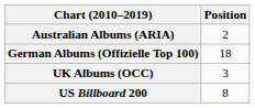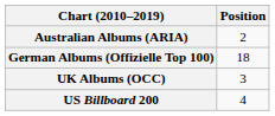 <table class="wikitable sortable plainrowheaders" style="text-align:center">
 <tr>
 <th scope="col">Chart (2010–2019)</th>
 <th scope="col">Position</th>
 </tr>
 <tr>
 <th scope="row">Australian Albums (ARIA)</th>
 <td>2</td>
 </tr>
 <tr>
 <th scope="row">German Albums (Offizielle Top 100)</th>
 <td>18</td>
 </tr>
 <tr>
 <th scope="row">UK Albums (OCC)</th>
 <td>3</td>
 </tr>
 <tr>
 <th scope="row">US <em>Billboard</em> 200</th>
-<td>8</td>
+<td>4</td>
 </tr>
 </table>
